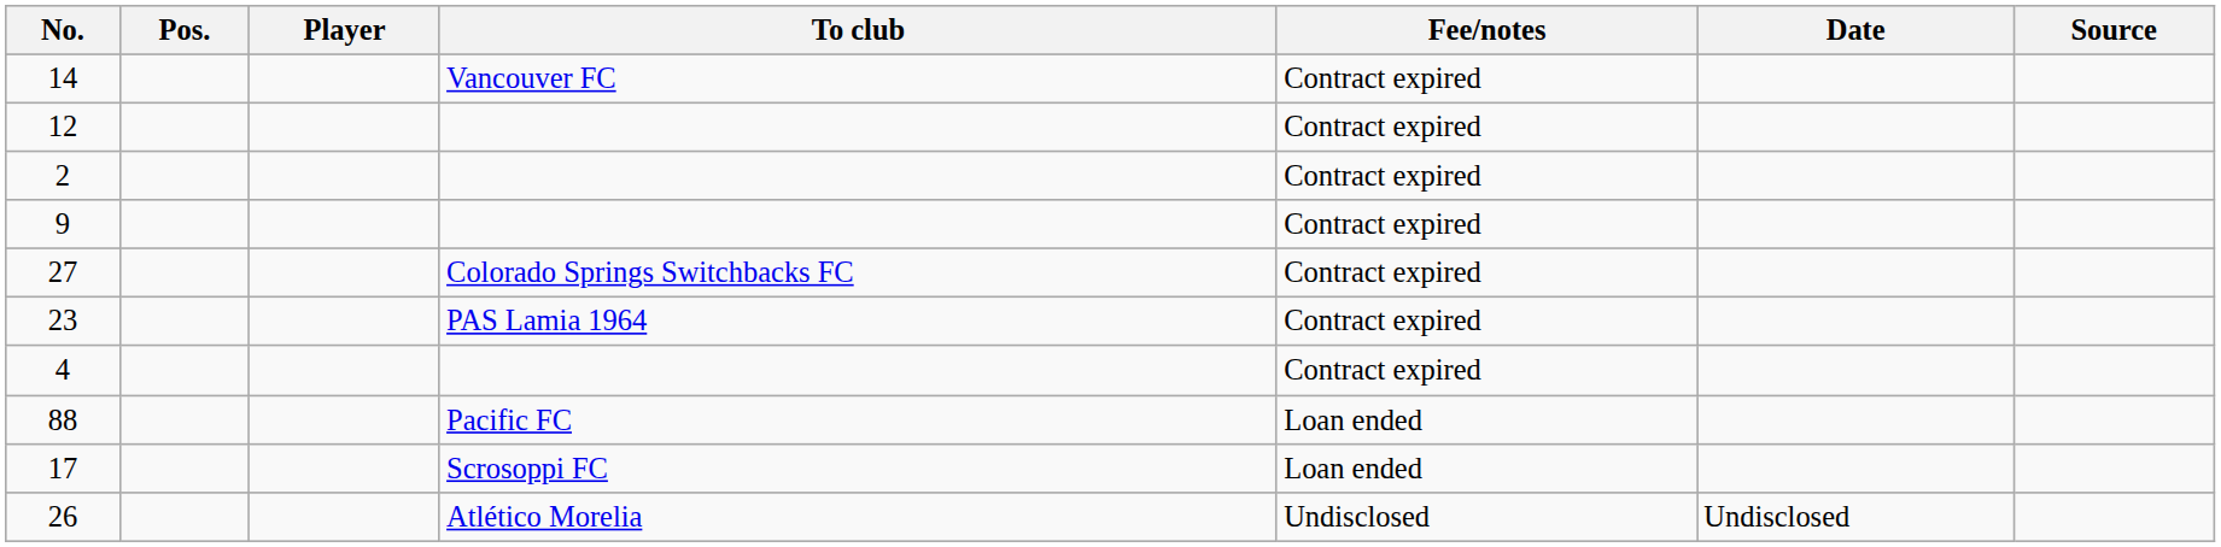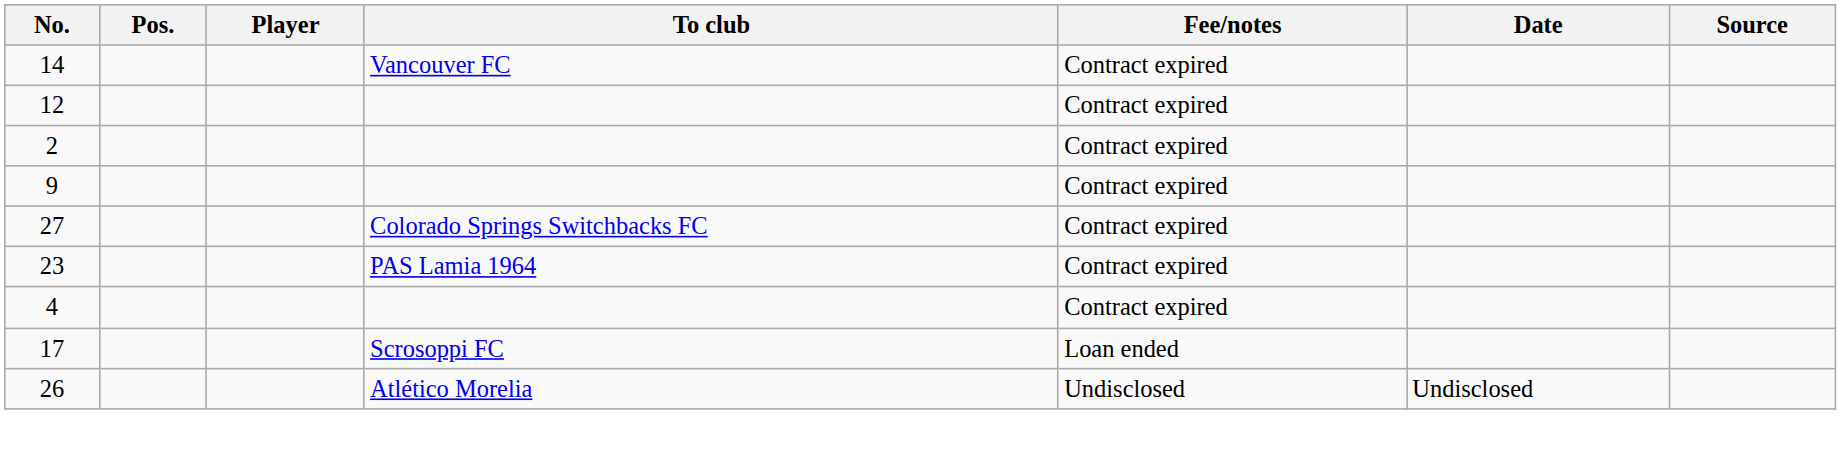 <table class="wikitable sortable" style="width:90%; font-size:95%;">
 <tr>
 <th>No.</th>
 <th>Pos.</th>
 <th>Player</th>
 <th>To club</th>
 <th>Fee/notes</th>
 <th>Date</th>
 <th>Source</th>
 </tr>
 <tr>
 <td align=center>14</td>
 <td align=center></td>
 <td></td>
 <td> <a href='#'>Vancouver FC</a></td>
 <td>Contract expired</td>
 <td></td>
 <td></td>
 </tr>
 <tr>
 <td align=center>12</td>
 <td align=center></td>
 <td></td>
 <td></td>
 <td>Contract expired</td>
 <td></td>
 <td></td>
 </tr>
 <tr>
 <td align=center>2</td>
 <td align=center></td>
 <td></td>
 <td></td>
 <td>Contract expired</td>
 <td></td>
 <td></td>
 </tr>
 <tr>
 <td align=center>9</td>
 <td align=center></td>
 <td></td>
 <td></td>
 <td>Contract expired</td>
 <td></td>
 <td></td>
 </tr>
 <tr>
 <td align=center>27</td>
 <td align=center></td>
 <td></td>
 <td> <a href='#'>Colorado Springs Switchbacks FC</a></td>
 <td>Contract expired</td>
 <td></td>
 <td></td>
 </tr>
 <tr>
 <td align=center>23</td>
 <td align=center></td>
 <td></td>
 <td> <a href='#'>PAS Lamia 1964</a></td>
 <td>Contract expired</td>
 <td></td>
 <td></td>
 </tr>
 <tr>
 <td align=center>4</td>
 <td align=center></td>
 <td></td>
 <td></td>
 <td>Contract expired</td>
 <td></td>
 <td></td>
 </tr>
 <tr>
-<td align=center>88</td>
-<td align=center></td>
-<td></td>
-<td align="left"> <a href='#'>Pacific FC</a></td>
-<td>Loan ended</td>
-<td></td>
-<td></td>
-</tr>
-<tr>
 <td align=center>17</td>
 <td align=center></td>
 <td></td>
 <td align="left"> <a href='#'>Scrosoppi FC</a></td>
 <td>Loan ended</td>
 <td></td>
 <td></td>
 </tr>
 <tr>
 <td align=center>26</td>
 <td align=center></td>
 <td></td>
 <td align="left"> <a href='#'>Atlético Morelia</a></td>
 <td>Undisclosed</td>
 <td>Undisclosed</td>
 <td></td>
 </tr>
 </table>
